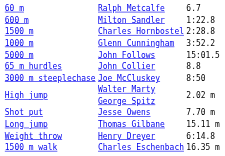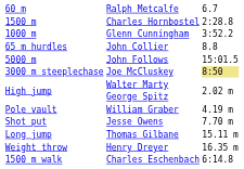 <table>
 <tr>
 <td><a href='#'>60 m</a></td>
 <td><a href='#'>Ralph Metcalfe</a></td>
 <td>6.7</td>
-<td></td>
-<td></td>
-<td></td>
-<td></td>
-</tr>
-<tr>
-<td><a href='#'>600 m</a></td>
-<td><a href='#'>Milton Sandler</a></td>
-<td>1:22.8</td>
 <td></td>
 <td></td>
 <td></td>
 <td></td>
 </tr>
 <tr>
 <td><a href='#'>1500 m</a></td>
 <td><a href='#'>Charles Hornbostel</a></td>
 <td>2:28.8</td>
 <td></td>
 <td></td>
 <td></td>
 <td></td>
 </tr>
 <tr>
 <td><a href='#'>1000 m</a></td>
 <td><a href='#'>Glenn Cunningham</a></td>
 <td>3:52.2</td>
 <td></td>
 <td></td>
 <td></td>
 <td></td>
 </tr>
 <tr>
+<td><a href='#'>65 m hurdles</a></td>
+<td><a href='#'>John Collier</a></td>
+<td>8.8</td>
+<td></td>
+<td></td>
+<td></td>
+<td></td>
+</tr>
+<tr>
 <td><a href='#'>5000 m</a></td>
 <td><a href='#'>John Follows</a></td>
 <td>15:01.5</td>
 <td></td>
 <td></td>
 <td></td>
 <td></td>
 </tr>
 <tr>
-<td><a href='#'>65 m hurdles</a></td>
-<td><a href='#'>John Collier</a></td>
-<td>8.8</td>
-<td></td>
-<td></td>
-<td></td>
-<td></td>
-</tr>
-<tr>
 <td><a href='#'>3000 m steeplechase</a></td>
 <td><a href='#'>Joe McCluskey</a></td>
-<td>8:50</td>
+<td style="background: khaki;">8:50</td>
 <td></td>
 <td></td>
 <td></td>
 <td></td>
 </tr>
 <tr>
 <td rowspan=2><a href='#'>High jump</a></td>
 <td><a href='#'>Walter Marty</a></td>
 <td rowspan=2>2.02 m</td>
 <td rowspan=2></td>
 <td rowspan=2></td>
 <td rowspan=2></td>
 <td rowspan=2></td>
 </tr>
 <tr>
 <td><a href='#'>George Spitz</a></td>
+</tr>
+<tr>
+<td><a href='#'>Pole vault</a></td>
+<td><a href='#'>William Graber</a></td>
+<td>4.19 m</td>
+<td></td>
+<td></td>
+<td></td>
+<td></td>
 </tr>
 <tr>
 <td><a href='#'>Shot put</a></td>
 <td><a href='#'>Jesse Owens</a></td>
 <td>7.70 m</td>
 <td></td>
 <td></td>
 <td></td>
 <td></td>
 </tr>
 <tr>
 <td><a href='#'>Long jump</a></td>
 <td><a href='#'>Thomas Gilbane</a></td>
 <td>15.11 m</td>
 <td></td>
 <td></td>
 <td></td>
 <td></td>
 </tr>
 <tr>
 <td><a href='#'>Weight throw</a></td>
 <td><a href='#'>Henry Dreyer</a></td>
-<td>6:14.8</td>
+<td>16.35 m</td>
 <td></td>
 <td></td>
 <td></td>
 <td></td>
 </tr>
 <tr>
 <td><a href='#'>1500 m walk</a></td>
 <td><a href='#'>Charles Eschenbach</a></td>
-<td>16.35 m</td>
+<td>6:14.8</td>
 <td></td>
 <td></td>
 <td></td>
 <td></td>
 </tr>
 </table>
